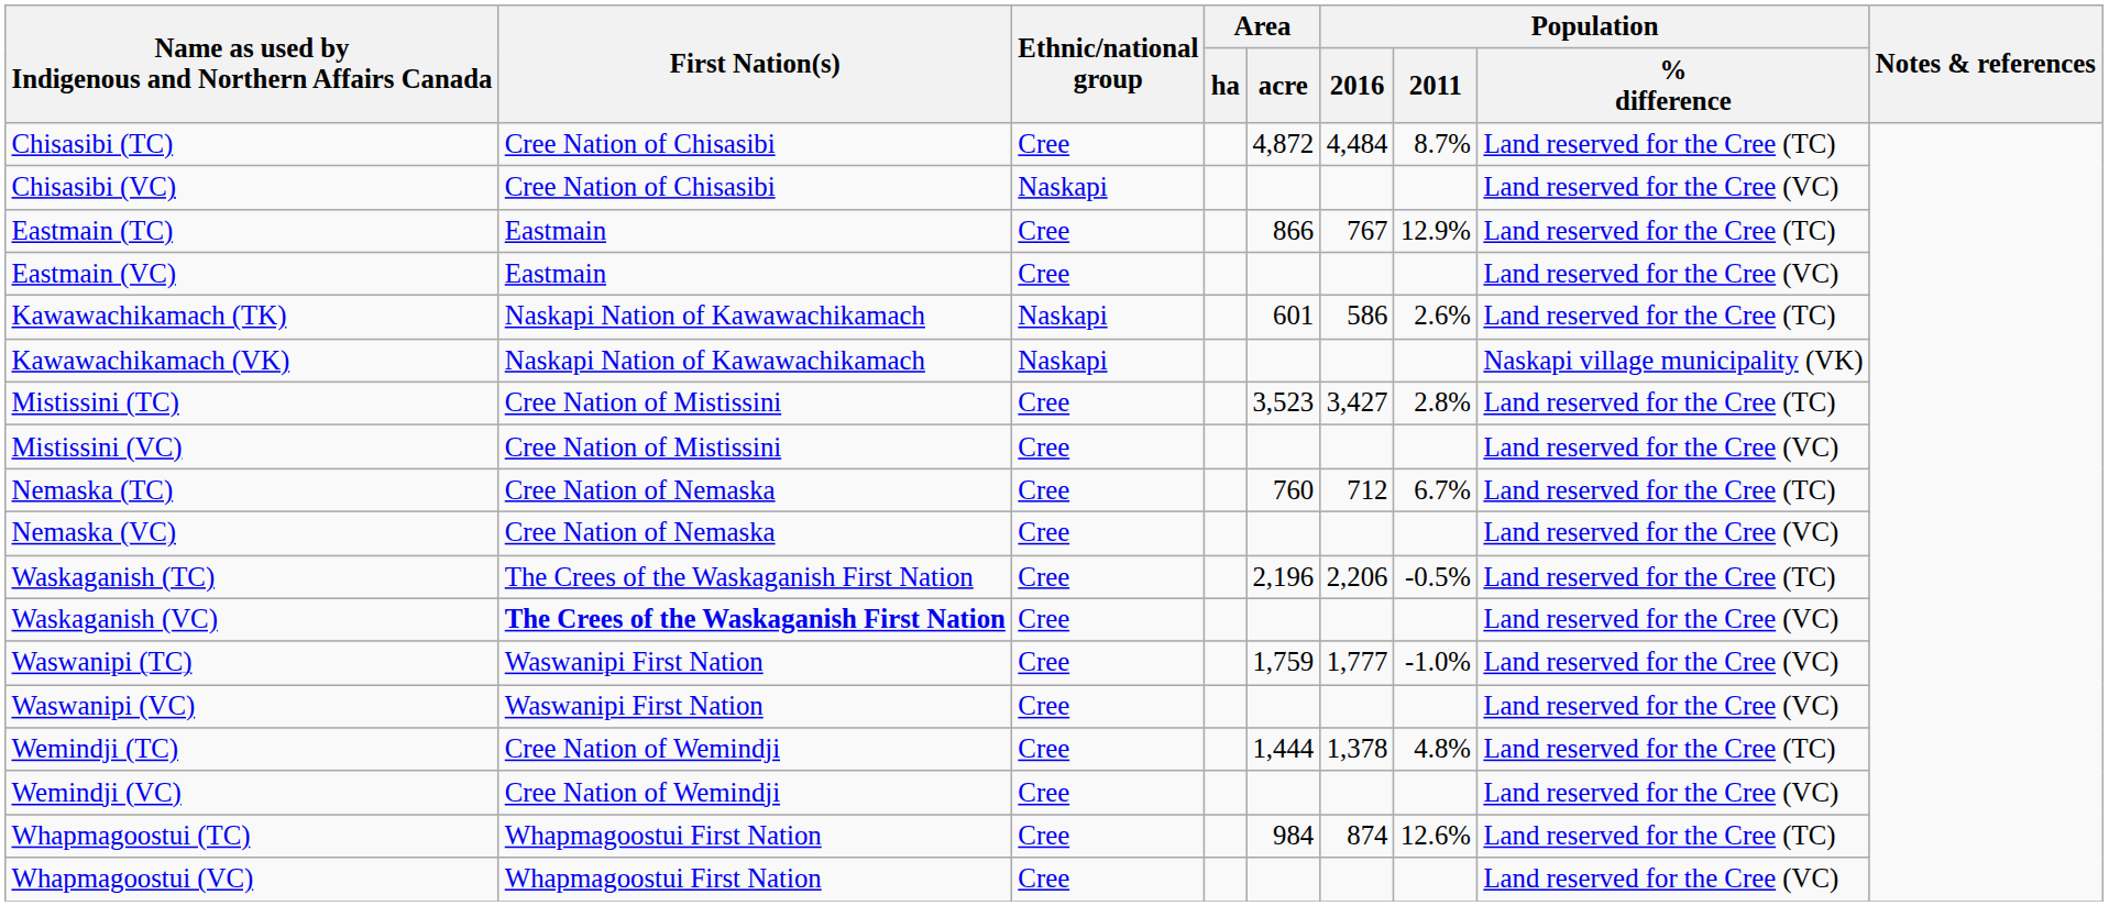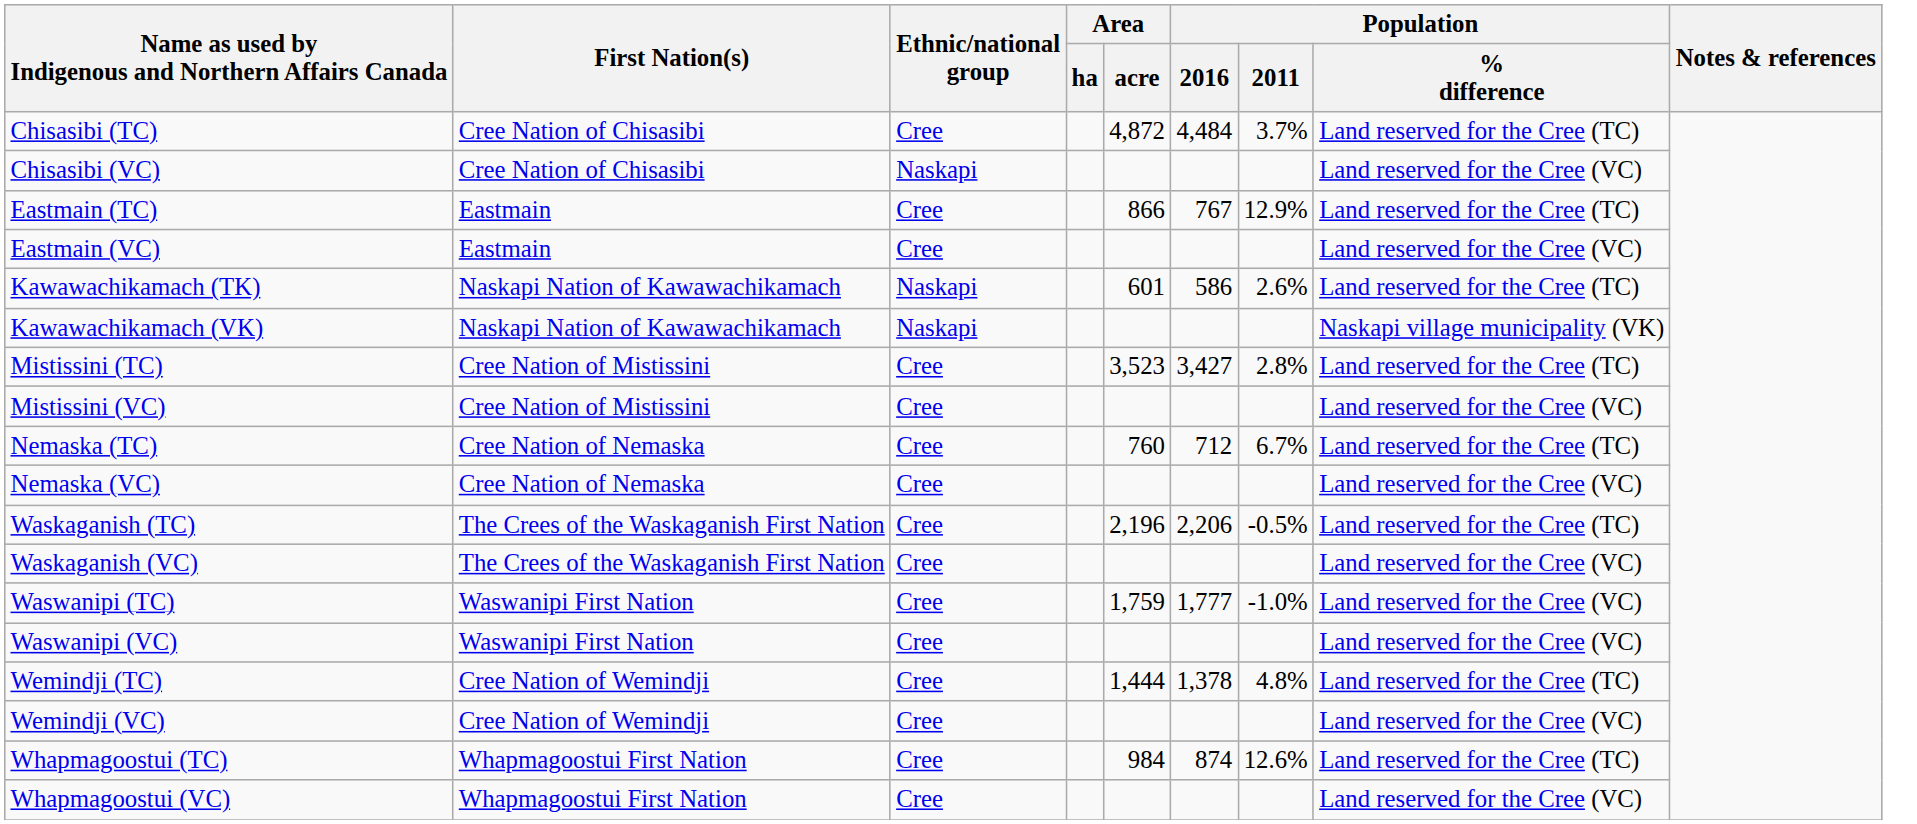 <table class="wikitable sortable">
 <tr>
 <th rowspan=2>Name as used by<br>Indigenous and Northern Affairs Canada</th>
 <th rowspan=2>First Nation(s)</th>
 <th rowspan=2>Ethnic/national<br>group</th>
 <th colspan=2>Area</th>
 <th colspan="3">Population</th>
 <th rowspan=2 class=unsortable>Notes & references</th>
 </tr>
 <tr>
 <th>ha</th>
 <th>acre</th>
 <th>2016</th>
 <th>2011</th>
 <th>%<br>difference</th>
 </tr>
 <tr>
 <td><a href='#'>Chisasibi (TC)</a></td>
 <td><a href='#'>Cree Nation of Chisasibi</a></td>
 <td><a href='#'>Cree</a></td>
 <td></td>
 <td align=right>4,872</td>
 <td align=right>4,484</td>
-<td align=right>8.7%</td>
+<td align=right>3.7%</td>
 <td><a href='#'>Land reserved for the Cree</a> (TC)</td>
 </tr>
 <tr>
 <td><a href='#'>Chisasibi (VC)</a></td>
 <td><a href='#'>Cree Nation of Chisasibi</a></td>
 <td><a href='#'>Naskapi</a></td>
 <td></td>
 <td></td>
 <td></td>
 <td></td>
 <td><a href='#'>Land reserved for the Cree</a> (VC)</td>
 </tr>
 <tr>
 <td><a href='#'>Eastmain (TC)</a></td>
 <td><a href='#'>Eastmain</a></td>
 <td><a href='#'>Cree</a></td>
 <td></td>
 <td align=right>866</td>
 <td align=right>767</td>
 <td align=right>12.9%</td>
 <td><a href='#'>Land reserved for the Cree</a> (TC)</td>
 </tr>
 <tr>
 <td><a href='#'>Eastmain (VC)</a></td>
 <td><a href='#'>Eastmain</a></td>
 <td><a href='#'>Cree</a></td>
 <td></td>
 <td></td>
 <td></td>
 <td></td>
 <td><a href='#'>Land reserved for the Cree</a> (VC)</td>
 </tr>
 <tr>
 <td><a href='#'>Kawawachikamach (TK)</a></td>
 <td><a href='#'>Naskapi Nation of Kawawachikamach</a></td>
 <td><a href='#'>Naskapi</a></td>
 <td></td>
 <td align=right>601</td>
 <td align=right>586</td>
 <td align=right>2.6%</td>
 <td><a href='#'>Land reserved for the Cree</a> (TC)</td>
 </tr>
 <tr>
 <td><a href='#'>Kawawachikamach (VK)</a></td>
 <td><a href='#'>Naskapi Nation of Kawawachikamach</a></td>
 <td><a href='#'>Naskapi</a></td>
 <td></td>
 <td></td>
 <td></td>
 <td></td>
 <td><a href='#'>Naskapi village municipality</a> (VK)</td>
 </tr>
 <tr>
 <td><a href='#'>Mistissini (TC)</a></td>
 <td><a href='#'>Cree Nation of Mistissini</a></td>
 <td><a href='#'>Cree</a></td>
 <td></td>
 <td align=right>3,523</td>
 <td align=right>3,427</td>
 <td align=right>2.8%</td>
 <td><a href='#'>Land reserved for the Cree</a> (TC)</td>
 </tr>
 <tr>
 <td><a href='#'>Mistissini (VC)</a></td>
 <td><a href='#'>Cree Nation of Mistissini</a></td>
 <td><a href='#'>Cree</a></td>
 <td></td>
 <td></td>
 <td></td>
 <td></td>
 <td><a href='#'>Land reserved for the Cree</a> (VC)</td>
 </tr>
 <tr>
 <td><a href='#'>Nemaska (TC)</a></td>
 <td><a href='#'>Cree Nation of Nemaska</a></td>
 <td><a href='#'>Cree</a></td>
 <td></td>
 <td align=right>760</td>
 <td align=right>712</td>
 <td align=right>6.7%</td>
 <td><a href='#'>Land reserved for the Cree</a> (TC)</td>
 </tr>
 <tr>
 <td><a href='#'>Nemaska (VC)</a></td>
 <td><a href='#'>Cree Nation of Nemaska</a></td>
 <td><a href='#'>Cree</a></td>
 <td></td>
 <td></td>
 <td></td>
 <td></td>
 <td><a href='#'>Land reserved for the Cree</a> (VC)</td>
 </tr>
 <tr>
 <td><a href='#'>Waskaganish (TC)</a></td>
 <td><a href='#'>The Crees of the Waskaganish First Nation</a></td>
 <td><a href='#'>Cree</a></td>
 <td></td>
 <td align=right>2,196</td>
 <td align=right>2,206</td>
 <td align=right>-0.5%</td>
 <td><a href='#'>Land reserved for the Cree</a> (TC)</td>
 </tr>
 <tr>
 <td><a href='#'>Waskaganish (VC)</a></td>
-<td><strong><a href='#'>The Crees of the Waskaganish First Nation</a></strong></td>
+<td><a href='#'>The Crees of the Waskaganish First Nation</a></td>
 <td><a href='#'>Cree</a></td>
 <td></td>
 <td></td>
 <td></td>
 <td></td>
 <td><a href='#'>Land reserved for the Cree</a> (VC)</td>
 </tr>
 <tr>
 <td><a href='#'>Waswanipi (TC)</a></td>
 <td><a href='#'>Waswanipi First Nation</a></td>
 <td><a href='#'>Cree</a></td>
 <td></td>
 <td align=right>1,759</td>
 <td align=right>1,777</td>
 <td align=right>-1.0%</td>
 <td><a href='#'>Land reserved for the Cree</a> (VC)</td>
 </tr>
 <tr>
 <td><a href='#'>Waswanipi (VC)</a></td>
 <td><a href='#'>Waswanipi First Nation</a></td>
 <td><a href='#'>Cree</a></td>
 <td></td>
 <td></td>
 <td></td>
 <td></td>
 <td><a href='#'>Land reserved for the Cree</a> (VC)</td>
 </tr>
 <tr>
 <td><a href='#'>Wemindji (TC)</a></td>
 <td><a href='#'>Cree Nation of Wemindji</a></td>
 <td><a href='#'>Cree</a></td>
 <td></td>
 <td align=right>1,444</td>
 <td align=right>1,378</td>
 <td align=right>4.8%</td>
 <td><a href='#'>Land reserved for the Cree</a> (TC)</td>
 </tr>
 <tr>
 <td><a href='#'>Wemindji (VC)</a></td>
 <td><a href='#'>Cree Nation of Wemindji</a></td>
 <td><a href='#'>Cree</a></td>
 <td></td>
 <td></td>
 <td></td>
 <td></td>
 <td><a href='#'>Land reserved for the Cree</a> (VC)</td>
 </tr>
 <tr>
 <td><a href='#'>Whapmagoostui (TC)</a></td>
 <td><a href='#'>Whapmagoostui First Nation</a></td>
 <td><a href='#'>Cree</a></td>
 <td></td>
 <td align=right>984</td>
 <td align=right>874</td>
 <td align=right>12.6%</td>
 <td><a href='#'>Land reserved for the Cree</a> (TC)</td>
 </tr>
 <tr>
 <td><a href='#'>Whapmagoostui (VC)</a></td>
 <td><a href='#'>Whapmagoostui First Nation</a></td>
 <td><a href='#'>Cree</a></td>
 <td></td>
 <td></td>
 <td></td>
 <td></td>
 <td><a href='#'>Land reserved for the Cree</a> (VC)</td>
 </tr>
 </table>
